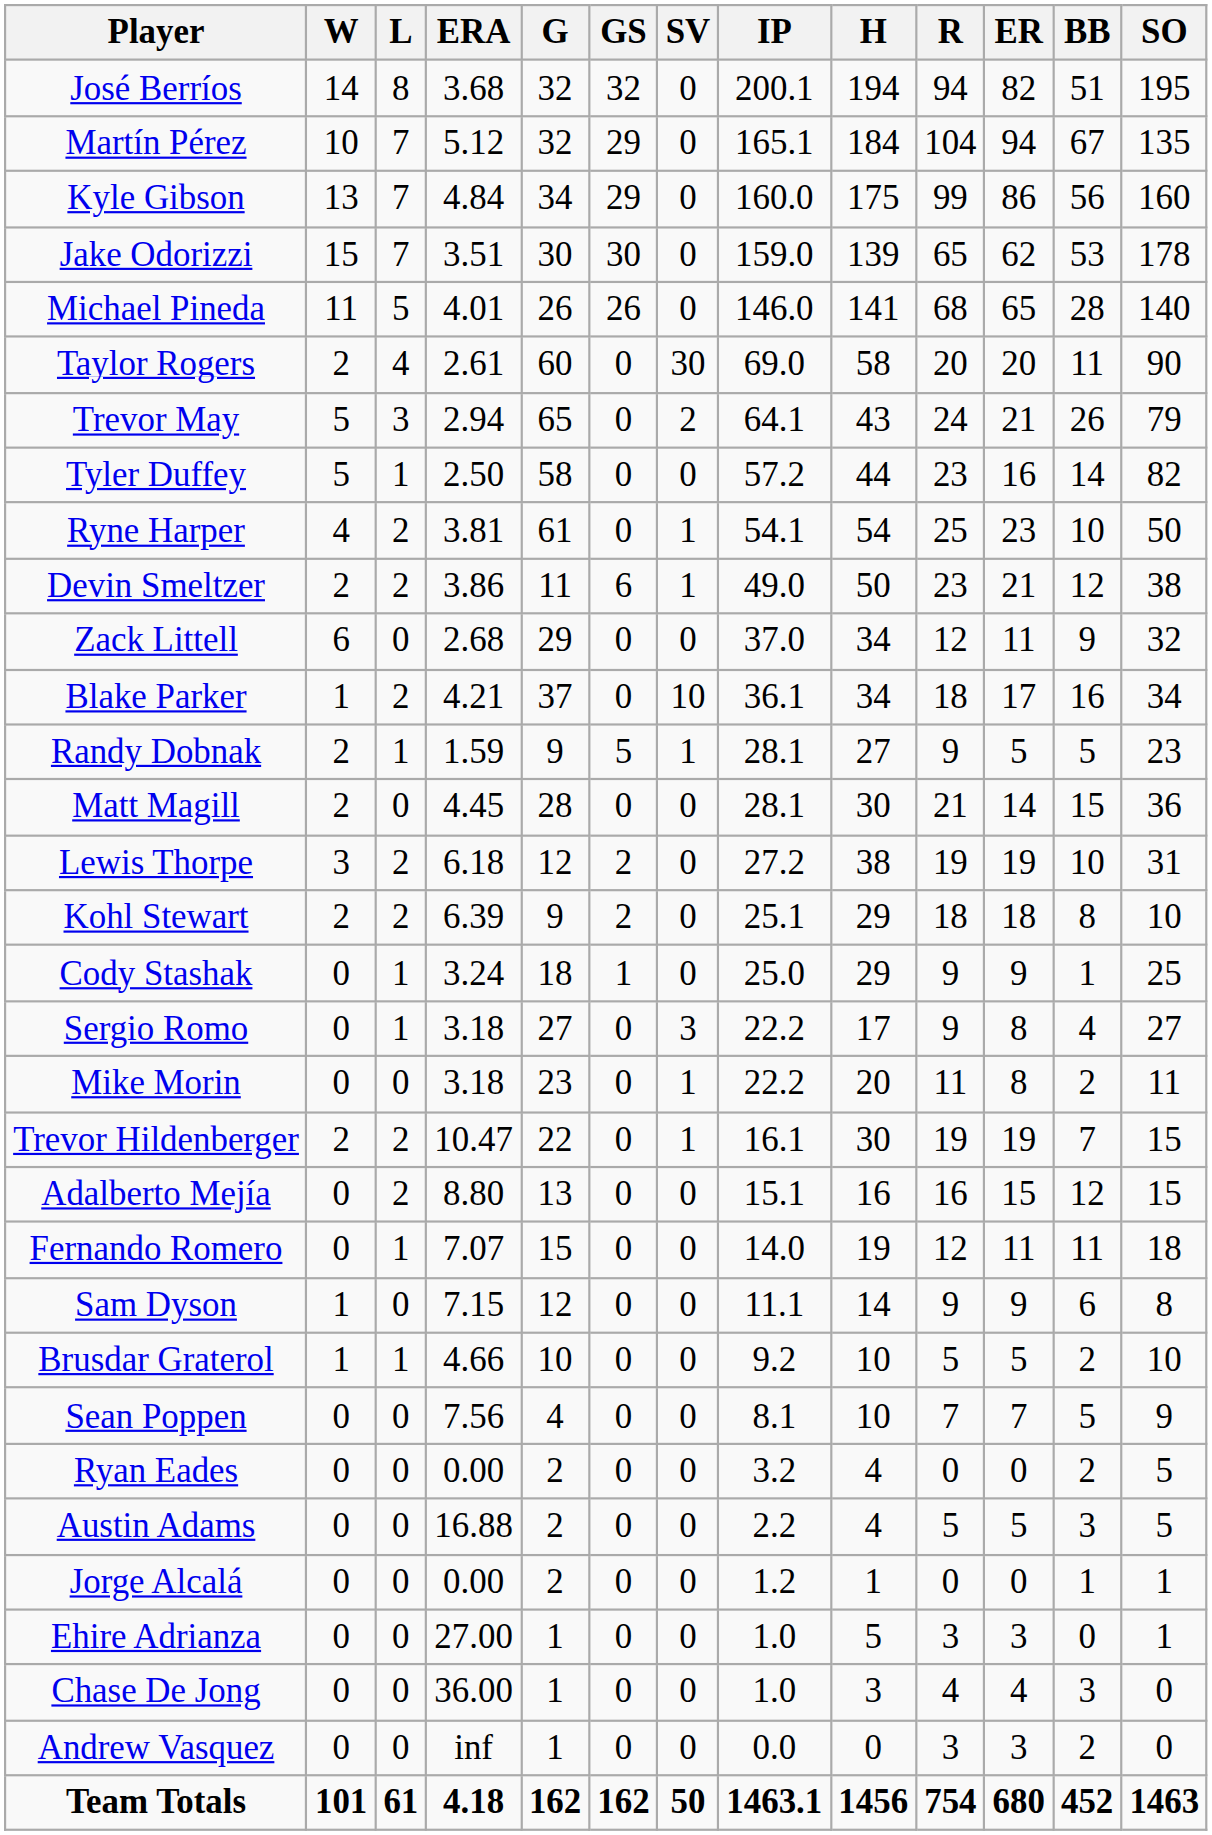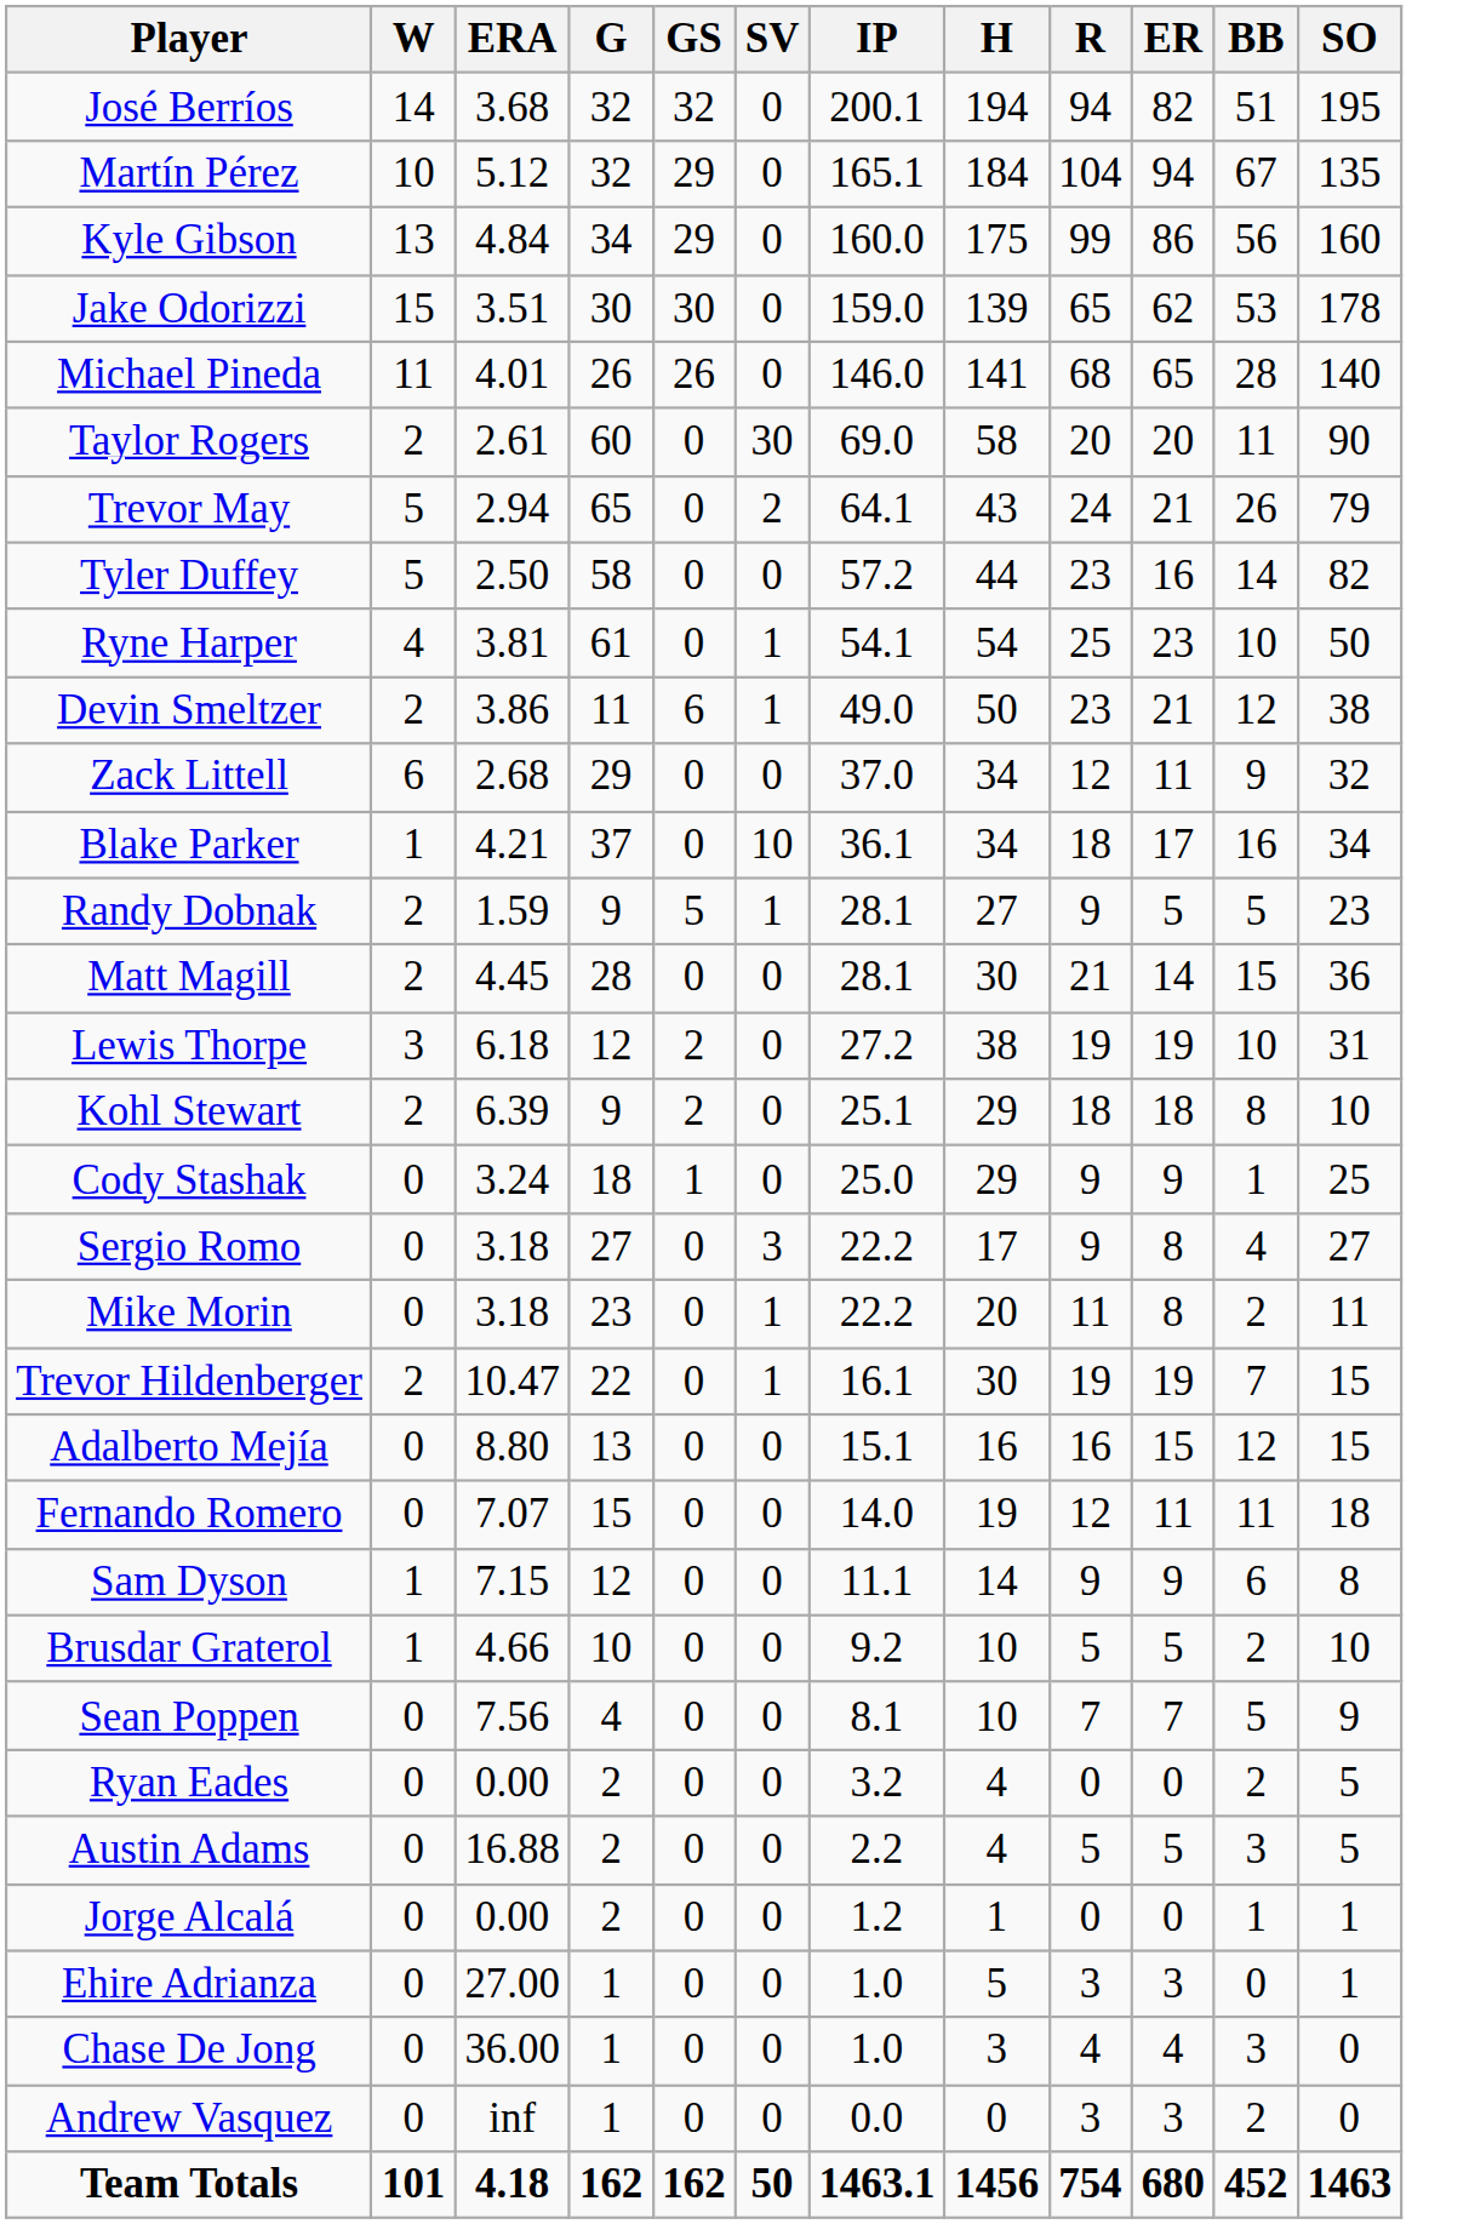 <table class=wikitable style="text-align:center">
 <tr>
 <th bgcolor=#DDDDFF; width=#DDDDFF; width="20%">Player</th>
 <th bgcolor=#DDDDFF; width=#DDDDFF; width="7%">W</th>
-<th bgcolor=#DDDDFF; width=#DDDDFF; width="7%">L</th>
 <th bgcolor=#DDDDFF; width=#DDDDFF; width="7%">ERA</th>
 <th bgcolor=#DDDDFF; width=#DDDDFF; width="7%">G</th>
 <th bgcolor=#DDDDFF; width=#DDDDFF; width="7%">GS</th>
 <th bgcolor=#DDDDFF; width=#DDDDFF; width="7%">SV</th>
 <th bgcolor=#DDDDFF; width=#DDDDFF; width="7%">IP</th>
 <th bgcolor=#DDDDFF; width=#DDDDFF; width="7%">H</th>
 <th bgcolor=#DDDDFF; width=#DDDDFF; width="7%">R</th>
 <th bgcolor=#DDDDFF; width=#DDDDFF; width="7%">ER</th>
 <th bgcolor=#DDDDFF; width=#DDDDFF; width="7%">BB</th>
 <th bgcolor=#DDDDFF; width=#DDDDFF; width="7%">SO</th>
 </tr>
 <tr>
 <td><a href='#'>José Berríos</a></td>
 <td>14</td>
-<td>8</td>
 <td>3.68</td>
 <td>32</td>
 <td>32</td>
 <td>0</td>
 <td>200.1</td>
 <td>194</td>
 <td>94</td>
 <td>82</td>
 <td>51</td>
 <td>195</td>
 </tr>
 <tr>
 <td><a href='#'>Martín Pérez</a></td>
 <td>10</td>
-<td>7</td>
 <td>5.12</td>
 <td>32</td>
 <td>29</td>
 <td>0</td>
 <td>165.1</td>
 <td>184</td>
 <td>104</td>
 <td>94</td>
 <td>67</td>
 <td>135</td>
 </tr>
 <tr>
 <td><a href='#'>Kyle Gibson</a></td>
 <td>13</td>
-<td>7</td>
 <td>4.84</td>
 <td>34</td>
 <td>29</td>
 <td>0</td>
 <td>160.0</td>
 <td>175</td>
 <td>99</td>
 <td>86</td>
 <td>56</td>
 <td>160</td>
 </tr>
 <tr>
 <td><a href='#'>Jake Odorizzi</a></td>
 <td>15</td>
-<td>7</td>
 <td>3.51</td>
 <td>30</td>
 <td>30</td>
 <td>0</td>
 <td>159.0</td>
 <td>139</td>
 <td>65</td>
 <td>62</td>
 <td>53</td>
 <td>178</td>
 </tr>
 <tr>
 <td><a href='#'>Michael Pineda</a></td>
 <td>11</td>
-<td>5</td>
 <td>4.01</td>
 <td>26</td>
 <td>26</td>
 <td>0</td>
 <td>146.0</td>
 <td>141</td>
 <td>68</td>
 <td>65</td>
 <td>28</td>
 <td>140</td>
 </tr>
 <tr>
 <td><a href='#'>Taylor Rogers</a></td>
 <td>2</td>
-<td>4</td>
 <td>2.61</td>
 <td>60</td>
 <td>0</td>
 <td>30</td>
 <td>69.0</td>
 <td>58</td>
 <td>20</td>
 <td>20</td>
 <td>11</td>
 <td>90</td>
 </tr>
 <tr>
 <td><a href='#'>Trevor May</a></td>
 <td>5</td>
-<td>3</td>
 <td>2.94</td>
 <td>65</td>
 <td>0</td>
 <td>2</td>
 <td>64.1</td>
 <td>43</td>
 <td>24</td>
 <td>21</td>
 <td>26</td>
 <td>79</td>
 </tr>
 <tr>
 <td><a href='#'>Tyler Duffey</a></td>
 <td>5</td>
-<td>1</td>
 <td>2.50</td>
 <td>58</td>
 <td>0</td>
 <td>0</td>
 <td>57.2</td>
 <td>44</td>
 <td>23</td>
 <td>16</td>
 <td>14</td>
 <td>82</td>
 </tr>
 <tr>
 <td><a href='#'>Ryne Harper</a></td>
 <td>4</td>
-<td>2</td>
 <td>3.81</td>
 <td>61</td>
 <td>0</td>
 <td>1</td>
 <td>54.1</td>
 <td>54</td>
 <td>25</td>
 <td>23</td>
 <td>10</td>
 <td>50</td>
 </tr>
 <tr>
 <td><a href='#'>Devin Smeltzer</a></td>
-<td>2</td>
 <td>2</td>
 <td>3.86</td>
 <td>11</td>
 <td>6</td>
 <td>1</td>
 <td>49.0</td>
 <td>50</td>
 <td>23</td>
 <td>21</td>
 <td>12</td>
 <td>38</td>
 </tr>
 <tr>
 <td><a href='#'>Zack Littell</a></td>
 <td>6</td>
-<td>0</td>
 <td>2.68</td>
 <td>29</td>
 <td>0</td>
 <td>0</td>
 <td>37.0</td>
 <td>34</td>
 <td>12</td>
 <td>11</td>
 <td>9</td>
 <td>32</td>
 </tr>
 <tr>
 <td><a href='#'>Blake Parker</a></td>
 <td>1</td>
-<td>2</td>
 <td>4.21</td>
 <td>37</td>
 <td>0</td>
 <td>10</td>
 <td>36.1</td>
 <td>34</td>
 <td>18</td>
 <td>17</td>
 <td>16</td>
 <td>34</td>
 </tr>
 <tr>
 <td><a href='#'>Randy Dobnak</a></td>
 <td>2</td>
-<td>1</td>
 <td>1.59</td>
 <td>9</td>
 <td>5</td>
 <td>1</td>
 <td>28.1</td>
 <td>27</td>
 <td>9</td>
 <td>5</td>
 <td>5</td>
 <td>23</td>
 </tr>
 <tr>
 <td><a href='#'>Matt Magill</a></td>
 <td>2</td>
-<td>0</td>
 <td>4.45</td>
 <td>28</td>
 <td>0</td>
 <td>0</td>
 <td>28.1</td>
 <td>30</td>
 <td>21</td>
 <td>14</td>
 <td>15</td>
 <td>36</td>
 </tr>
 <tr>
 <td><a href='#'>Lewis Thorpe</a></td>
 <td>3</td>
-<td>2</td>
 <td>6.18</td>
 <td>12</td>
 <td>2</td>
 <td>0</td>
 <td>27.2</td>
 <td>38</td>
 <td>19</td>
 <td>19</td>
 <td>10</td>
 <td>31</td>
 </tr>
 <tr>
 <td><a href='#'>Kohl Stewart</a></td>
-<td>2</td>
 <td>2</td>
 <td>6.39</td>
 <td>9</td>
 <td>2</td>
 <td>0</td>
 <td>25.1</td>
 <td>29</td>
 <td>18</td>
 <td>18</td>
 <td>8</td>
 <td>10</td>
 </tr>
 <tr>
 <td><a href='#'>Cody Stashak</a></td>
 <td>0</td>
-<td>1</td>
 <td>3.24</td>
 <td>18</td>
 <td>1</td>
 <td>0</td>
 <td>25.0</td>
 <td>29</td>
 <td>9</td>
 <td>9</td>
 <td>1</td>
 <td>25</td>
 </tr>
 <tr>
 <td><a href='#'>Sergio Romo</a></td>
 <td>0</td>
-<td>1</td>
 <td>3.18</td>
 <td>27</td>
 <td>0</td>
 <td>3</td>
 <td>22.2</td>
 <td>17</td>
 <td>9</td>
 <td>8</td>
 <td>4</td>
 <td>27</td>
 </tr>
 <tr>
 <td><a href='#'>Mike Morin</a></td>
-<td>0</td>
 <td>0</td>
 <td>3.18</td>
 <td>23</td>
 <td>0</td>
 <td>1</td>
 <td>22.2</td>
 <td>20</td>
 <td>11</td>
 <td>8</td>
 <td>2</td>
 <td>11</td>
 </tr>
 <tr>
 <td><a href='#'>Trevor Hildenberger</a></td>
 <td>2</td>
-<td>2</td>
 <td>10.47</td>
 <td>22</td>
 <td>0</td>
 <td>1</td>
 <td>16.1</td>
 <td>30</td>
 <td>19</td>
 <td>19</td>
 <td>7</td>
 <td>15</td>
 </tr>
 <tr>
 <td><a href='#'>Adalberto Mejía</a></td>
 <td>0</td>
-<td>2</td>
 <td>8.80</td>
 <td>13</td>
 <td>0</td>
 <td>0</td>
 <td>15.1</td>
 <td>16</td>
 <td>16</td>
 <td>15</td>
 <td>12</td>
 <td>15</td>
 </tr>
 <tr>
 <td><a href='#'>Fernando Romero</a></td>
 <td>0</td>
-<td>1</td>
 <td>7.07</td>
 <td>15</td>
 <td>0</td>
 <td>0</td>
 <td>14.0</td>
 <td>19</td>
 <td>12</td>
 <td>11</td>
 <td>11</td>
 <td>18</td>
 </tr>
 <tr>
 <td><a href='#'>Sam Dyson</a></td>
 <td>1</td>
-<td>0</td>
 <td>7.15</td>
 <td>12</td>
 <td>0</td>
 <td>0</td>
 <td>11.1</td>
 <td>14</td>
 <td>9</td>
 <td>9</td>
 <td>6</td>
 <td>8</td>
 </tr>
 <tr>
 <td><a href='#'>Brusdar Graterol</a></td>
-<td>1</td>
 <td>1</td>
 <td>4.66</td>
 <td>10</td>
 <td>0</td>
 <td>0</td>
 <td>9.2</td>
 <td>10</td>
 <td>5</td>
 <td>5</td>
 <td>2</td>
 <td>10</td>
 </tr>
 <tr>
 <td><a href='#'>Sean Poppen</a></td>
 <td>0</td>
-<td>0</td>
 <td>7.56</td>
 <td>4</td>
 <td>0</td>
 <td>0</td>
 <td>8.1</td>
 <td>10</td>
 <td>7</td>
 <td>7</td>
 <td>5</td>
 <td>9</td>
 </tr>
 <tr>
 <td><a href='#'>Ryan Eades</a></td>
-<td>0</td>
 <td>0</td>
 <td>0.00</td>
 <td>2</td>
 <td>0</td>
 <td>0</td>
 <td>3.2</td>
 <td>4</td>
 <td>0</td>
 <td>0</td>
 <td>2</td>
 <td>5</td>
 </tr>
 <tr>
 <td><a href='#'>Austin Adams</a></td>
 <td>0</td>
-<td>0</td>
 <td>16.88</td>
 <td>2</td>
 <td>0</td>
 <td>0</td>
 <td>2.2</td>
 <td>4</td>
 <td>5</td>
 <td>5</td>
 <td>3</td>
 <td>5</td>
 </tr>
 <tr>
 <td><a href='#'>Jorge Alcalá</a></td>
-<td>0</td>
 <td>0</td>
 <td>0.00</td>
 <td>2</td>
 <td>0</td>
 <td>0</td>
 <td>1.2</td>
 <td>1</td>
 <td>0</td>
 <td>0</td>
 <td>1</td>
 <td>1</td>
 </tr>
 <tr>
 <td><a href='#'>Ehire Adrianza</a></td>
 <td>0</td>
-<td>0</td>
 <td>27.00</td>
 <td>1</td>
 <td>0</td>
 <td>0</td>
 <td>1.0</td>
 <td>5</td>
 <td>3</td>
 <td>3</td>
 <td>0</td>
 <td>1</td>
 </tr>
 <tr>
 <td><a href='#'>Chase De Jong</a></td>
-<td>0</td>
 <td>0</td>
 <td>36.00</td>
 <td>1</td>
 <td>0</td>
 <td>0</td>
 <td>1.0</td>
 <td>3</td>
 <td>4</td>
 <td>4</td>
 <td>3</td>
 <td>0</td>
 </tr>
 <tr>
 <td><a href='#'>Andrew Vasquez</a></td>
 <td>0</td>
-<td>0</td>
 <td>inf</td>
 <td>1</td>
 <td>0</td>
 <td>0</td>
 <td>0.0</td>
 <td>0</td>
 <td>3</td>
 <td>3</td>
 <td>2</td>
 <td>0</td>
 </tr>
 <tr>
 <td><strong>Team Totals</strong></td>
 <td><strong>101</strong></td>
-<td><strong>61</strong></td>
 <td><strong>4.18</strong></td>
 <td><strong>162</strong></td>
 <td><strong>162</strong></td>
 <td><strong>50</strong></td>
 <td><strong>1463.1</strong></td>
 <td><strong>1456</strong></td>
 <td><strong>754</strong></td>
 <td><strong>680</strong></td>
 <td><strong>452</strong></td>
 <td><strong>1463</strong></td>
 </tr>
 </table>
